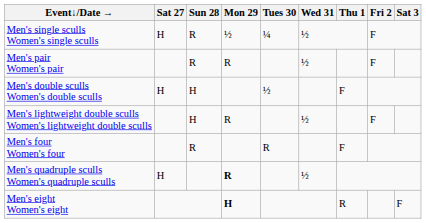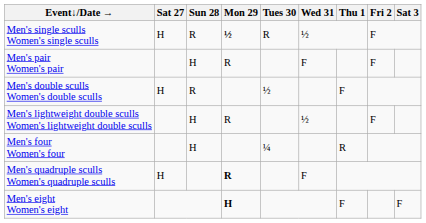 <table class="wikitable olympic-schedule rowing">
 <tr>
 <th>Event↓/Date →</th>
 <th>Sat 27</th>
 <th>Sun 28</th>
 <th>Mon 29</th>
 <th>Tues 30</th>
 <th>Wed 31</th>
 <th>Thu 1</th>
 <th>Fri 2</th>
 <th>Sat 3</th>
 </tr>
 <tr>
 <td class="event"><a href='#'>Men's single sculls</a><br><a href='#'>Women's single sculls</a></td>
 <td class="heats">H</td>
 <td class="repechage">R</td>
-<td class="semifinals">½</td>
-<td class="quarterfinals">¼</td>
+<td class="semifinals"><strong>½</strong></td>
+<td class="repechage">R</td>
 <td colspan=2 class="semifinals">½</td>
 <td colspan=2 class="final">F</td>
 </tr>
 <tr>
 <td class="event"><a href='#'>Men's pair</a><br><a href='#'>Women's pair</a></td>
 <td></td>
-<td class="repechage">R</td>
+<td class="heats">H</td>
 <td class="repechage">R</td>
 <td></td>
-<td class="semifinals">½</td>
+<td class="final">F</td>
 <td></td>
 <td class="final">F</td>
 <td colspan=2></td>
 </tr>
 <tr>
 <td class="event"><a href='#'>Men's double sculls</a><br><a href='#'>Women's double sculls</a></td>
 <td class="heats">H</td>
-<td class="heats">H</td>
+<td class="repechage">R</td>
 <td></td>
 <td class="semifinals">½</td>
 <td></td>
 <td class="final">F</td>
 <td colspan=2></td>
 </tr>
 <tr>
 <td class="event"><a href='#'>Men's lightweight double sculls</a><br><a href='#'>Women's lightweight double sculls</a></td>
 <td></td>
 <td class="heats">H</td>
 <td class="repechage">R</td>
 <td></td>
 <td class="semifinals">½</td>
 <td></td>
 <td class="final">F</td>
 <td colspan=2></td>
 </tr>
 <tr>
 <td class="event"><a href='#'>Men's four</a><br><a href='#'>Women's four</a></td>
 <td></td>
-<td class="repechage">R</td>
+<td class="heats">H</td>
+<td></td>
+<td class="quarterfinals">¼</td>
 <td></td>
 <td class="repechage">R</td>
-<td></td>
-<td class="final">F</td>
 <td colspan=2></td>
 </tr>
 <tr>
 <td class="event"><a href='#'>Men's quadruple sculls</a><br><a href='#'>Women's quadruple sculls</a></td>
 <td class="heats">H</td>
 <td></td>
 <td class="repechage"><strong>R</strong></td>
 <td></td>
-<td class="semifinals">½</td>
+<td class="final">F</td>
 <td colspan=3></td>
 </tr>
 <tr>
 <td class="event"><a href='#'>Men's eight</a><br><a href='#'>Women's eight</a></td>
 <td colspan=2></td>
 <td class="heats"><strong>H</strong></td>
 <td colspan=2></td>
-<td class="repechage">R</td>
+<td class="final">F</td>
 <td></td>
 <td class="final">F</td>
 </tr>
 </table>
